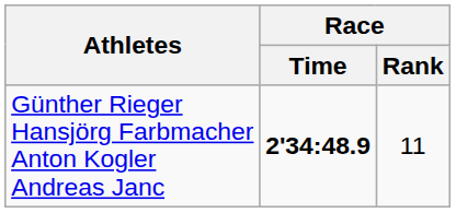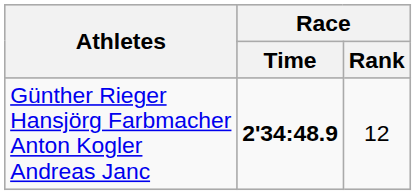 <table class="wikitable" border="1" style="font-size:90%">
 <tr>
 <th rowspan=2>Athletes</th>
 <th colspan=2>Race</th>
 </tr>
 <tr>
 <th>Time</th>
 <th>Rank</th>
 </tr>
 <tr>
 <td><a href='#'>Günther Rieger</a><br><a href='#'>Hansjörg Farbmacher</a><br><a href='#'>Anton Kogler</a><br><a href='#'>Andreas Janc</a></td>
 <td align=center><strong>2'34:48.9</strong></td>
-<td align=center>11</td>
+<td align=center>12</td>
 </tr>
 </table>
